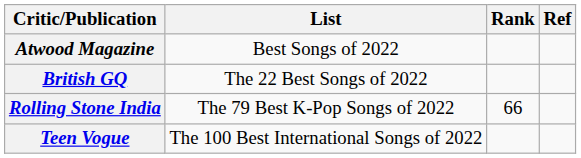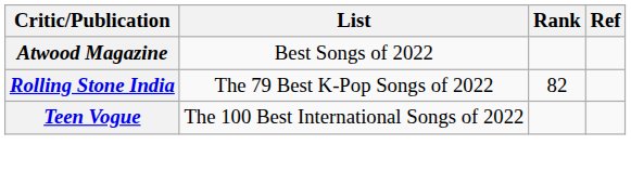 <table class="wikitable plainrowheaders" style="text-align:center">
 <tr>
 <th scope="col">Critic/Publication</th>
 <th scope="col">List</th>
 <th scope="col">Rank</th>
 <th scope="col">Ref</th>
 </tr>
 <tr>
 <th scope="row"><em>Atwood Magazine</em></th>
 <td>Best Songs of 2022</td>
 <td></td>
 <td></td>
 </tr>
 <tr>
-<th scope="row"><em><a href='#'>British GQ</a></em></th>
-<td>The 22 Best Songs of 2022</td>
-<td></td>
-<td></td>
-</tr>
-<tr>
 <th scope="row"><em><a href='#'>Rolling Stone India</a></em></th>
 <td>The 79 Best K-Pop Songs of 2022</td>
-<td>66</td>
+<td>82</td>
 <td></td>
 </tr>
 <tr>
 <th scope="row"><em><a href='#'>Teen Vogue</a></em></th>
 <td>The 100 Best International Songs of 2022</td>
 <td></td>
 <td></td>
 </tr>
 </table>
